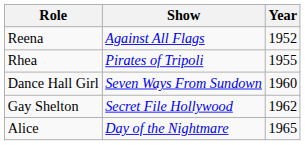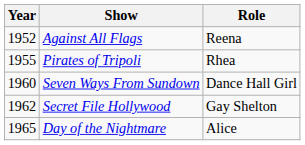 <table class="wikitable sortable">
 <tr>
+<th>Year</th>
+<th>Show</th>
 <th>Role</th>
-<th>Show</th>
-<th>Year</th>
 </tr>
 <tr>
+<td>1952</td>
+<td><em><a href='#'>Against All Flags</a></em></td>
 <td>Reena</td>
-<td><em><a href='#'>Against All Flags</a></em></td>
-<td>1952</td>
 </tr>
 <tr>
+<td>1955</td>
+<td><em><a href='#'>Pirates of Tripoli</a></em></td>
 <td>Rhea</td>
-<td><em><a href='#'>Pirates of Tripoli</a></em></td>
-<td>1955</td>
 </tr>
 <tr>
+<td>1960</td>
+<td><em><a href='#'>Seven Ways From Sundown</a></em></td>
 <td>Dance Hall Girl</td>
-<td><em><a href='#'>Seven Ways From Sundown</a></em></td>
-<td>1960</td>
 </tr>
 <tr>
+<td>1962</td>
+<td><em><a href='#'>Secret File Hollywood</a></em></td>
 <td>Gay Shelton</td>
-<td><em><a href='#'>Secret File Hollywood</a></em></td>
-<td>1962</td>
 </tr>
 <tr>
+<td>1965</td>
+<td><em><a href='#'>Day of the Nightmare</a></em></td>
 <td>Alice</td>
-<td><em><a href='#'>Day of the Nightmare</a></em></td>
-<td>1965</td>
 </tr>
 </table>
